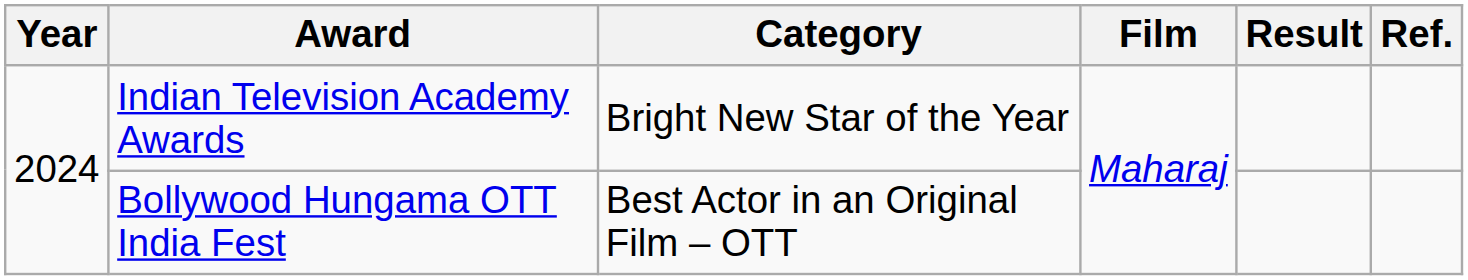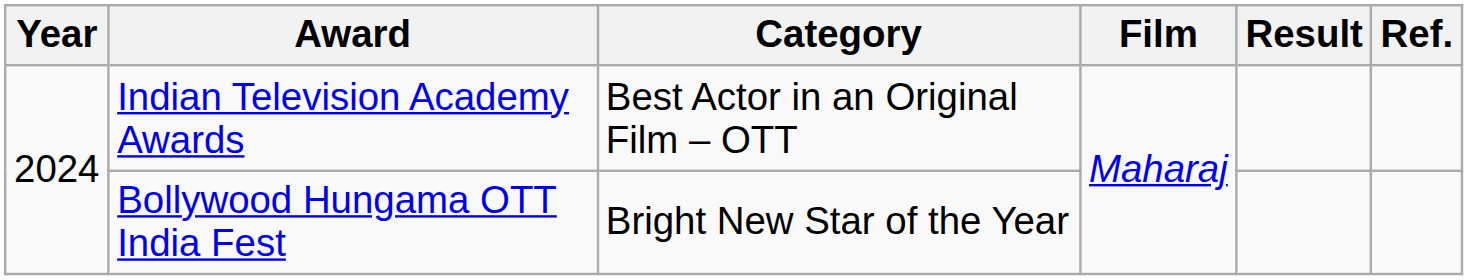 <table class="wikitable">
 <tr>
 <th>Year</th>
 <th>Award</th>
 <th>Category</th>
 <th>Film</th>
 <th>Result</th>
 <th>Ref.</th>
 </tr>
 <tr>
 <td rowspan="2">2024</td>
 <td><a href='#'>Indian Television Academy Awards</a></td>
-<td>Bright New Star of the Year</td>
+<td>Best Actor in an Original Film – OTT</td>
 <td rowspan="2"><em><a href='#'>Maharaj</a></em></td>
 <td></td>
 <td></td>
 </tr>
 <tr>
 <td><a href='#'>Bollywood Hungama OTT India Fest</a></td>
-<td>Best Actor in an Original Film – OTT</td>
+<td>Bright New Star of the Year</td>
 <td></td>
 <td></td>
 </tr>
 </table>
